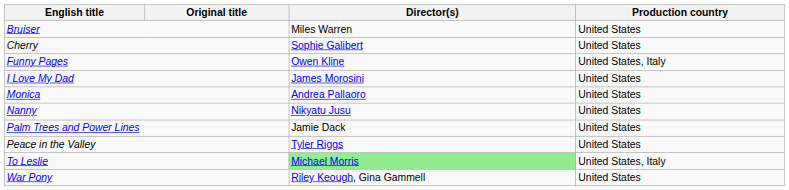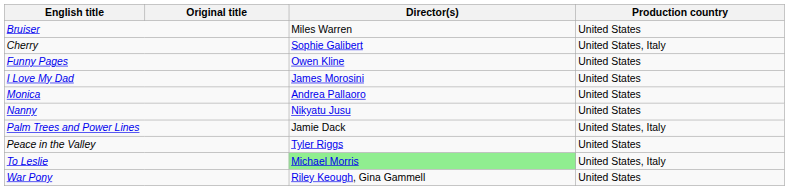 <table class="wikitable" style="width:95%; margin-bottom:2px">
 <tr>
 <th>English title</th>
 <th>Original title</th>
 <th>Director(s)</th>
 <th>Production country</th>
 </tr>
 <tr>
 <td colspan="2"><em><a href='#'>Bruiser</a></em></td>
 <td>Miles Warren</td>
 <td>United States</td>
 </tr>
 <tr>
 <td colspan="2"><em>Cherry</em></td>
 <td><a href='#'>Sophie Galibert</a></td>
-<td>United States</td>
+<td>United States, Italy</td>
 </tr>
 <tr>
 <td colspan="2"><em><a href='#'>Funny Pages</a></em></td>
 <td><a href='#'>Owen Kline</a></td>
-<td>United States, Italy</td>
+<td>United States</td>
 </tr>
 <tr>
 <td colspan="2"><em><a href='#'>I Love My Dad</a></em></td>
 <td><a href='#'>James Morosini</a></td>
 <td>United States</td>
 </tr>
 <tr>
 <td colspan="2"><em><a href='#'>Monica</a></em></td>
 <td><a href='#'>Andrea Pallaoro</a></td>
 <td>United States</td>
 </tr>
 <tr>
 <td colspan="2"><em><a href='#'>Nanny</a></em></td>
 <td><a href='#'>Nikyatu Jusu</a></td>
 <td>United States</td>
 </tr>
 <tr>
 <td colspan="2"><em><a href='#'>Palm Trees and Power Lines</a></em></td>
 <td>Jamie Dack</td>
-<td>United States</td>
+<td>United States, Italy</td>
 </tr>
 <tr>
 <td colspan="2"><em>Peace in the Valley</em></td>
 <td><a href='#'>Tyler Riggs</a></td>
 <td>United States</td>
 </tr>
 <tr>
 <td colspan="2"><em><a href='#'>To Leslie</a></em></td>
 <td style="background: lightgreen;"><a href='#'>Michael Morris</a></td>
 <td>United States, Italy</td>
 </tr>
 <tr>
 <td colspan="2"><em><a href='#'>War Pony</a></em></td>
 <td><a href='#'>Riley Keough</a>, Gina Gammell</td>
 <td>United States</td>
 </tr>
 </table>
